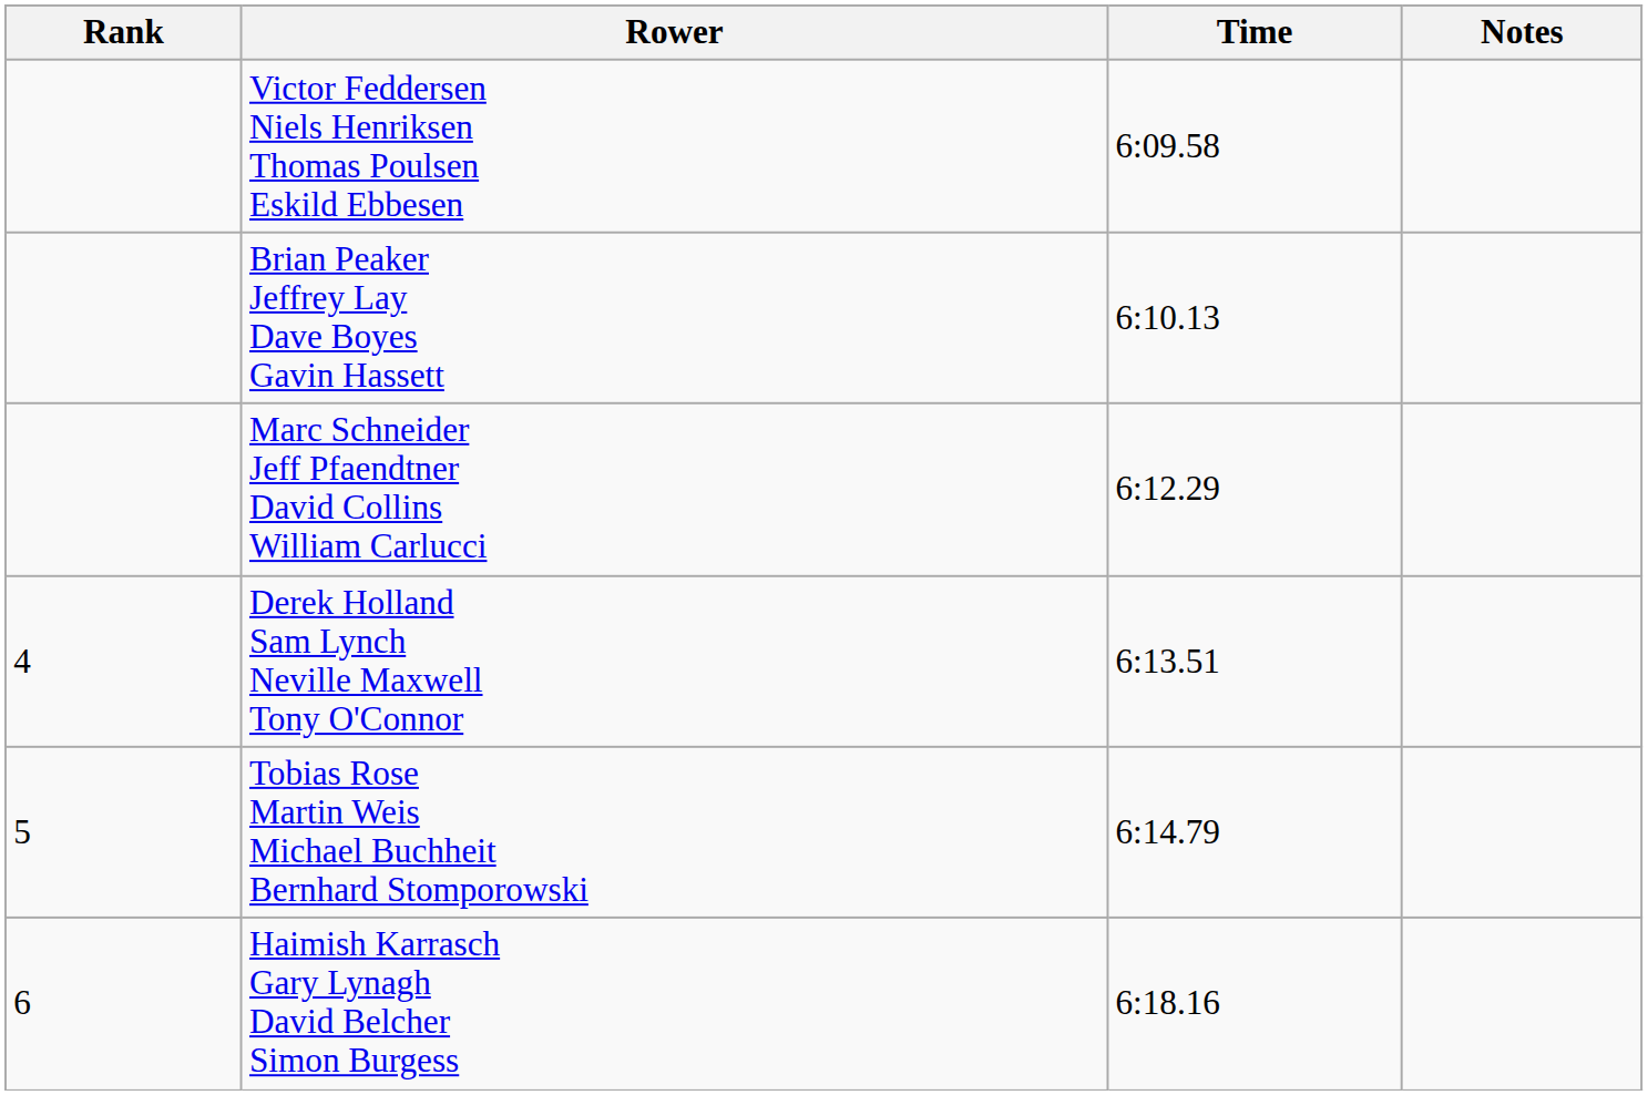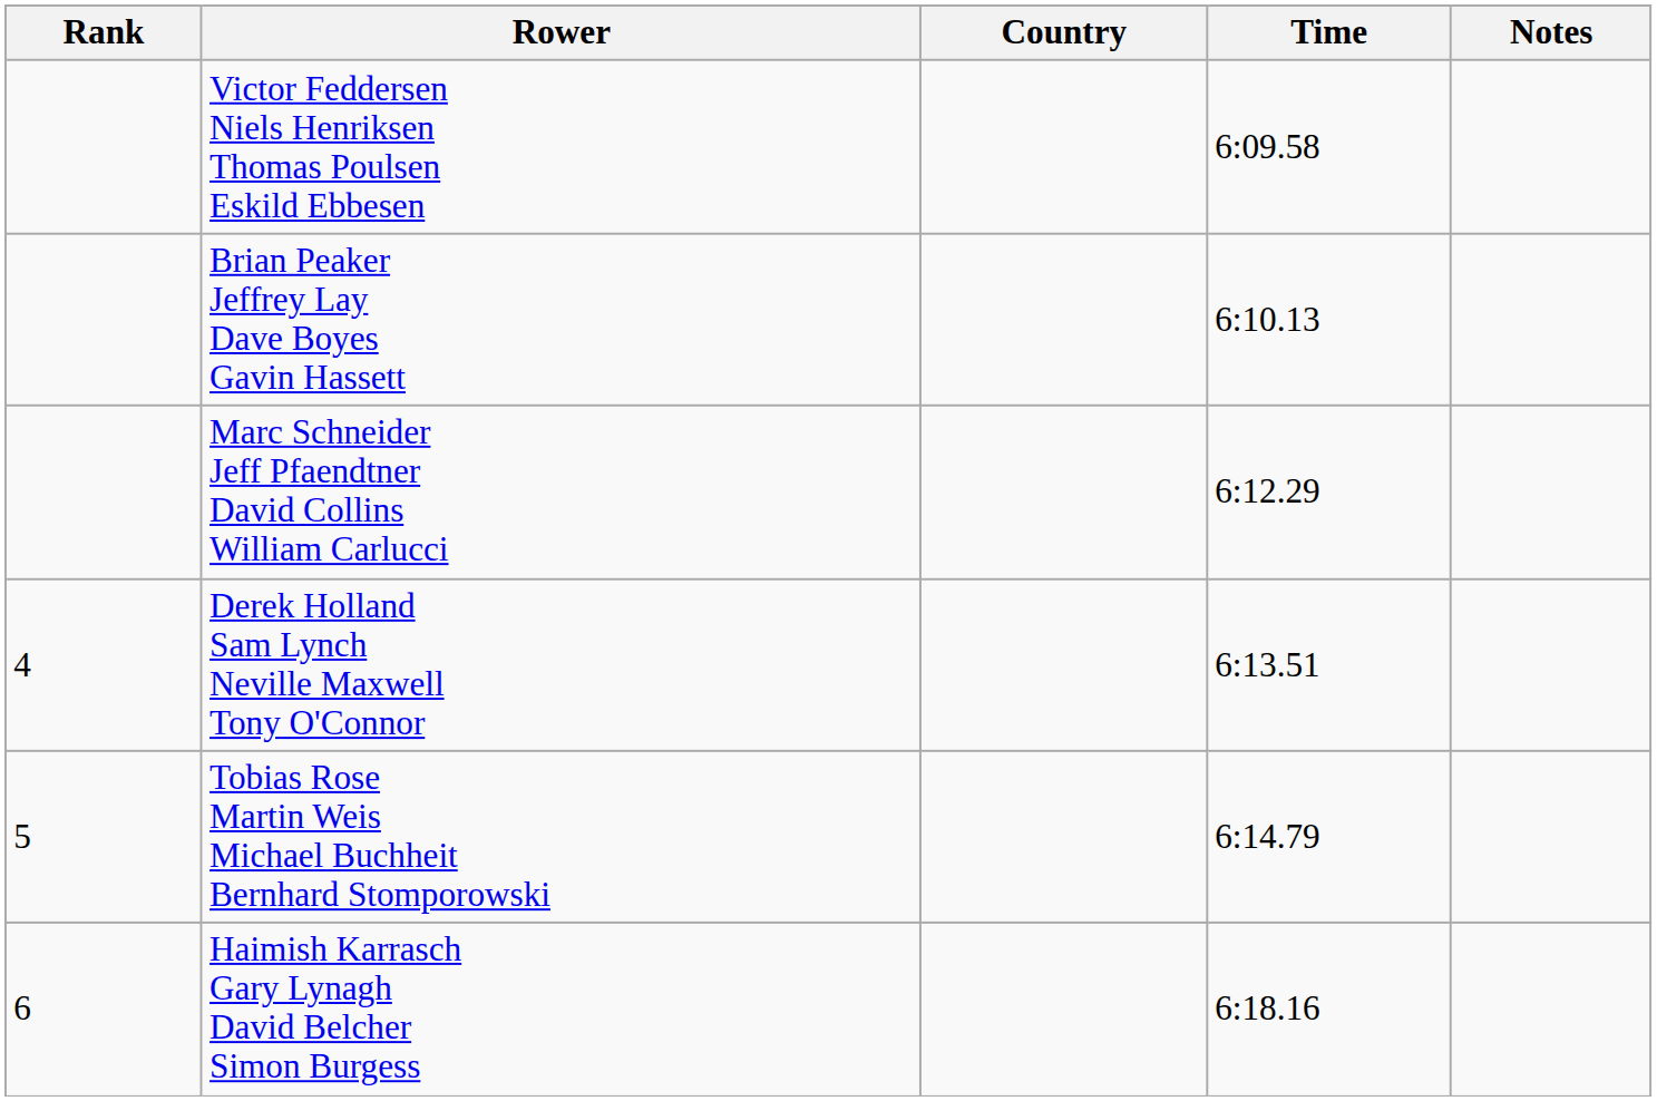 <table class="wikitable sortable" width=60%>
 <tr>
 <th>Rank</th>
 <th>Rower</th>
+<th>Country</th>
 <th>Time</th>
 <th>Notes</th>
 </tr>
 <tr>
 <td></td>
 <td><a href='#'>Victor Feddersen</a><br><a href='#'>Niels Henriksen</a><br><a href='#'>Thomas Poulsen</a><br><a href='#'>Eskild Ebbesen</a></td>
+<td></td>
 <td>6:09.58</td>
 <td></td>
 </tr>
 <tr>
 <td></td>
 <td><a href='#'>Brian Peaker</a><br><a href='#'>Jeffrey Lay</a><br><a href='#'>Dave Boyes</a><br><a href='#'>Gavin Hassett</a></td>
+<td></td>
 <td>6:10.13</td>
 <td></td>
 </tr>
 <tr>
 <td></td>
 <td><a href='#'>Marc Schneider</a><br><a href='#'>Jeff Pfaendtner</a><br><a href='#'>David Collins</a><br><a href='#'>William Carlucci</a></td>
+<td></td>
 <td>6:12.29</td>
 <td></td>
 </tr>
 <tr>
 <td>4</td>
 <td><a href='#'>Derek Holland</a><br><a href='#'>Sam Lynch</a><br><a href='#'>Neville Maxwell</a><br><a href='#'>Tony O'Connor</a></td>
+<td></td>
 <td>6:13.51</td>
 <td></td>
 </tr>
 <tr>
 <td>5</td>
 <td><a href='#'>Tobias Rose</a><br><a href='#'>Martin Weis</a><br><a href='#'>Michael Buchheit</a><br><a href='#'>Bernhard Stomporowski</a></td>
+<td></td>
 <td>6:14.79</td>
 <td></td>
 </tr>
 <tr>
 <td>6</td>
 <td><a href='#'>Haimish Karrasch</a><br><a href='#'>Gary Lynagh</a><br><a href='#'>David Belcher</a><br><a href='#'>Simon Burgess</a></td>
+<td></td>
 <td>6:18.16</td>
 <td></td>
 </tr>
 </table>
